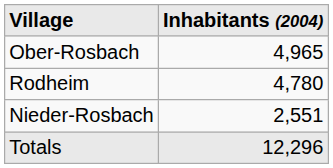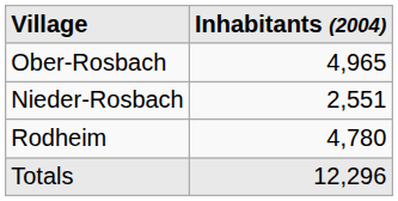 <table class="wikitable">
 <tr style="background:#e9e9e9;">
 <td><strong>Village</strong></td>
 <td><strong>Inhabitants <em><small>(2004)</small><strong><em></td>
 </tr>
 <tr>
 <td>Ober-Rosbach</td>
 <td style="text-align:right;">4,965</td>
 </tr>
 <tr>
+<td>Nieder-Rosbach</td>
+<td style="text-align:right;">2,551</td>
+</tr>
+<tr>
 <td>Rodheim</td>
 <td style="text-align:right;">4,780</td>
-</tr>
-<tr>
-<td>Nieder-Rosbach</td>
-<td style="text-align:right;">2,551</td>
 </tr>
 <tr style="background:#e9e9e9;">
 <td></strong>Totals<strong></td>
 <td style="text-align:right;"></strong>12,296<strong></td>
 </tr>
 </table>
